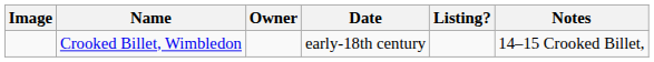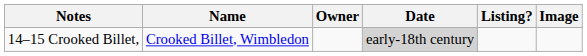 <table class="wikitable sortable">
 <tr>
-<th>Image</th>
+<th>Notes</th>
 <th>Name</th>
 <th>Owner</th>
 <th>Date</th>
 <th>Listing?</th>
-<th>Notes</th>
+<th>Image</th>
 </tr>
 <tr>
-<td></td>
+<td>14–15 Crooked Billet,</td>
 <td><a href='#'>Crooked Billet, Wimbledon</a></td>
 <td></td>
-<td>early-18th century</td>
+<td style="background: lightgrey;">early-18th century</td>
 <td></td>
-<td>14–15 Crooked Billet,</td>
+<td></td>
 </tr>
 </table>
